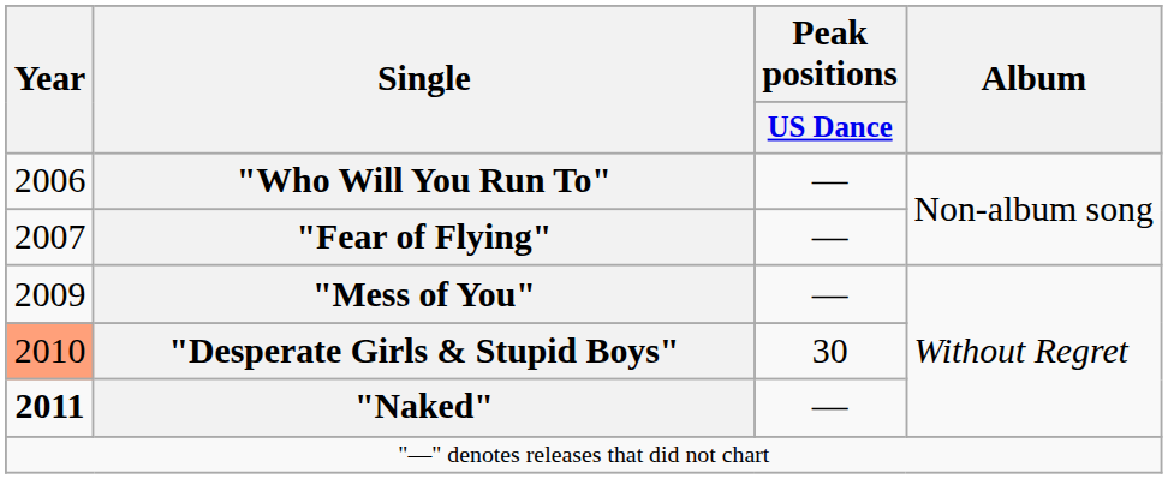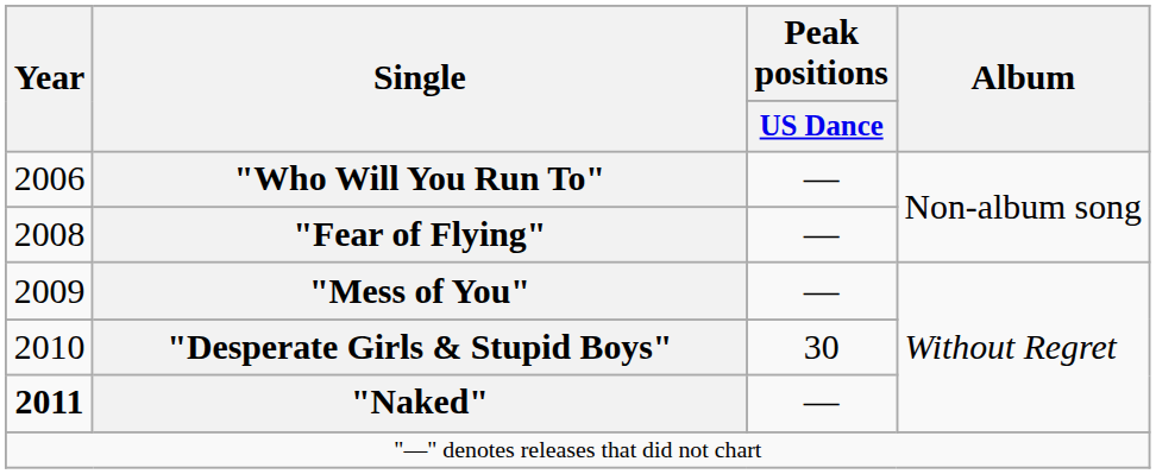 <table class="wikitable plainrowheaders" style="text-align:center;">
 <tr>
 <th rowspan="2">Year</th>
 <th rowspan="2" style="width:18em;">Single</th>
 <th>Peak positions</th>
 <th rowspan="2">Album</th>
 </tr>
 <tr style="font-size:smaller;">
 <th style="width:40px;"><a href='#'>US Dance</a><br></th>
 </tr>
 <tr>
 <td>2006</td>
 <th scope="row">"Who Will You Run To"</th>
 <td>—</td>
 <td style="text-align:left;" rowspan="2">Non-album song</td>
 </tr>
 <tr>
-<td>2007</td>
+<td>2008</td>
 <th scope="row">"Fear of Flying"</th>
 <td>—</td>
 </tr>
 <tr>
 <td>2009</td>
 <th scope="row">"Mess of You"</th>
 <td>—</td>
 <td style="text-align:left;" rowspan="3"><em>Without Regret</em></td>
 </tr>
 <tr>
-<td style="background: lightsalmon;">2010</td>
+<td>2010</td>
 <th scope="row">"Desperate Girls & Stupid Boys"</th>
 <td>30</td>
 </tr>
 <tr>
 <td><strong>2011</strong></td>
 <th scope="row">"Naked"</th>
 <td>—</td>
 </tr>
 <tr>
 <td colspan="10" style="font-size:8pt">"—" denotes releases that did not chart</td>
 </tr>
 </table>
